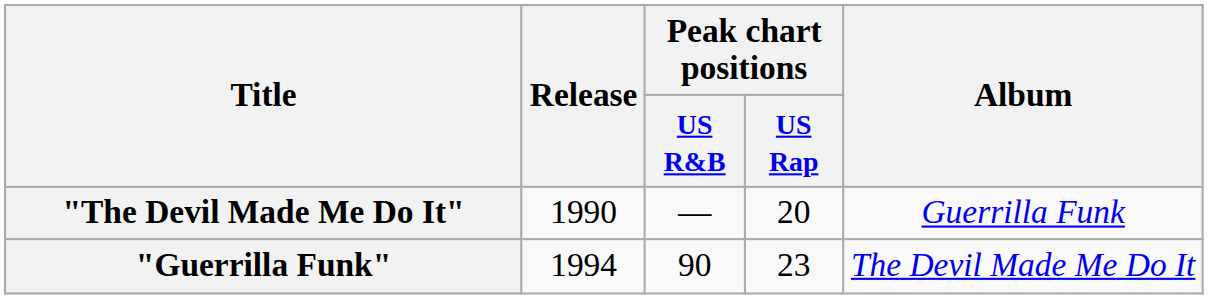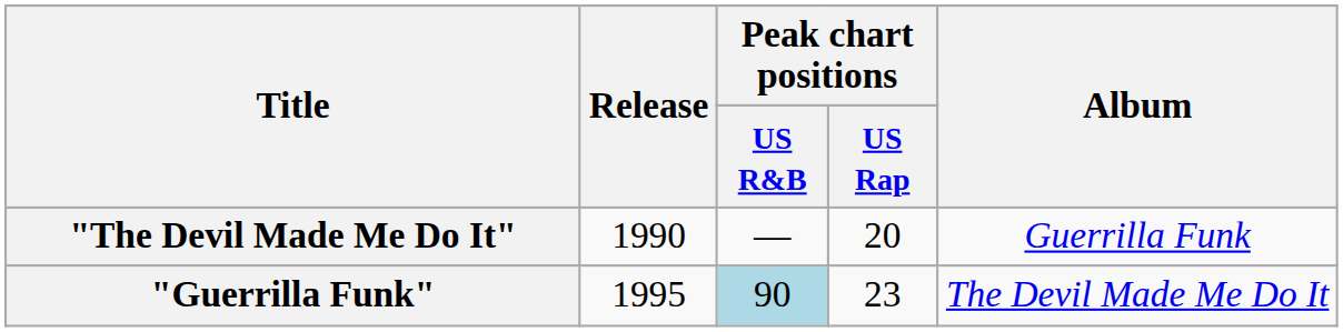 <table class="wikitable plainrowheaders" style="text-align:center;">
 <tr>
 <th rowspan="2" style="width:15em;">Title</th>
 <th rowspan="2">Release</th>
 <th colspan="2">Peak chart positions</th>
 <th rowspan="2">Album</th>
 </tr>
 <tr>
 <th width="40"><small><a href='#'>US R&B</a></small></th>
 <th width="40"><small><a href='#'>US Rap</a></small></th>
 </tr>
 <tr>
 <th scope="row">"The Devil Made Me Do It"</th>
 <td>1990</td>
 <td style="text-align:center;">—</td>
 <td style="text-align:center;">20</td>
 <td><em><a href='#'>Guerrilla Funk</a></em></td>
 </tr>
 <tr>
 <th scope="row">"Guerrilla Funk"</th>
-<td>1994</td>
-<td style="text-align:center;">90</td>
+<td>1995</td>
+<td style="background: lightblue; text-align:center;">90</td>
 <td style="text-align:center;">23</td>
 <td><em><a href='#'>The Devil Made Me Do It</a></em></td>
 </tr>
 </table>
